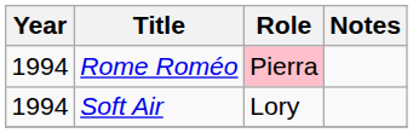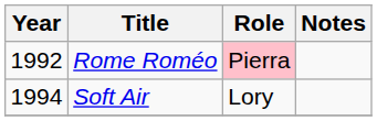 <table class = "wikitable sortable">
 <tr>
 <th>Year</th>
 <th>Title</th>
 <th>Role</th>
 <th class = "unsortable">Notes</th>
 </tr>
 <tr>
-<td>1994</td>
+<td>1992</td>
 <td><em><a href='#'>Rome Roméo</a></em></td>
 <td style="background: pink;">Pierra</td>
 <td></td>
 </tr>
 <tr>
 <td>1994</td>
 <td><em><a href='#'>Soft Air</a></em></td>
 <td>Lory</td>
 <td></td>
 </tr>
 <tr>
 </tr>
 </table>
